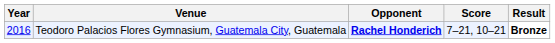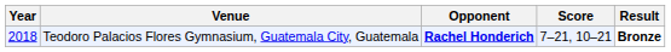 <table class="sortable wikitable" style="font-size: 90%;">
 <tr>
 <th>Year</th>
 <th>Venue</th>
 <th>Opponent</th>
 <th>Score</th>
 <th>Result</th>
 </tr>
 <tr style="background:#ECF2FF">
-<td align="center"><a href='#'>2016</a></td>
+<td align="center"><a href='#'>2018</a></td>
 <td align="left">Teodoro Palacios Flores Gymnasium, <a href='#'>Guatemala City</a>, Guatemala</td>
 <td align="left"><strong> <a href='#'>Rachel Honderich</a></strong></td>
 <td align="left">7–21, 10–21</td>
 <td style="text-align:left; background:white"> <strong>Bronze</strong></td>
 </tr>
 </table>
